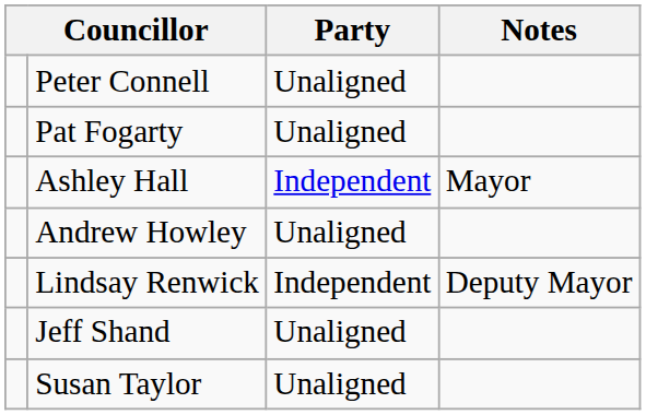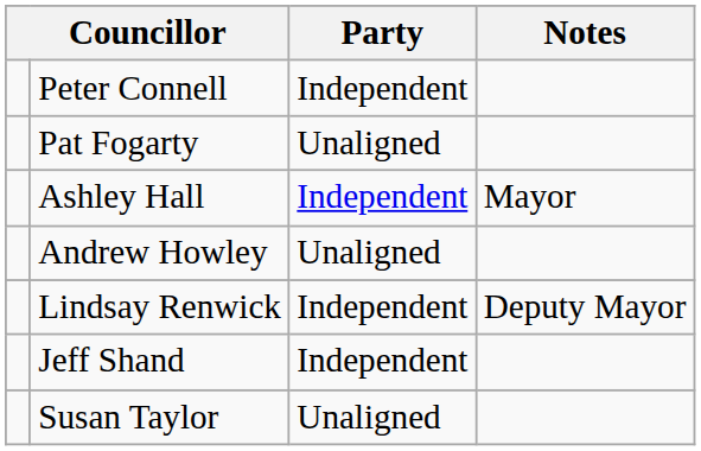 <table class="wikitable">
 <tr>
 <th colspan="2">Councillor</th>
 <th>Party</th>
 <th>Notes</th>
 </tr>
 <tr>
 <td> </td>
 <td>Peter Connell</td>
-<td>Unaligned</td>
+<td>Independent</td>
 <td></td>
 </tr>
 <tr>
 <td> </td>
 <td>Pat Fogarty</td>
 <td>Unaligned</td>
 <td></td>
 </tr>
 <tr>
 <td> </td>
 <td>Ashley Hall</td>
 <td><a href='#'>Independent</a></td>
 <td>Mayor</td>
 </tr>
 <tr>
 <td> </td>
 <td>Andrew Howley</td>
 <td>Unaligned</td>
 <td></td>
 </tr>
 <tr>
 <td> </td>
 <td>Lindsay Renwick</td>
 <td>Independent</td>
 <td>Deputy Mayor</td>
 </tr>
 <tr>
 <td> </td>
 <td>Jeff Shand</td>
-<td>Unaligned</td>
+<td>Independent</td>
 <td></td>
 </tr>
 <tr>
 <td> </td>
 <td>Susan Taylor</td>
 <td>Unaligned</td>
 <td></td>
 </tr>
 </table>
